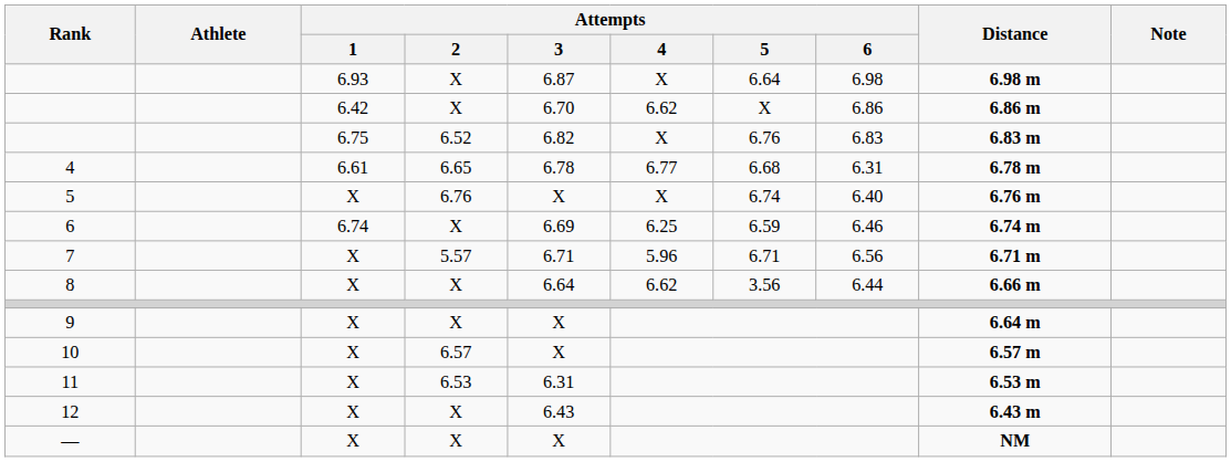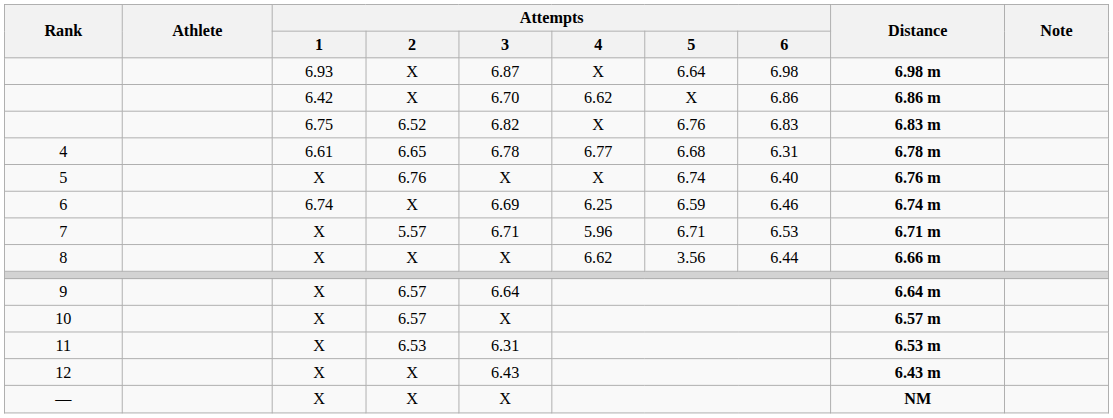 <table class="wikitable" style=" text-align:center; font-size:110%;" width="95%">
 <tr>
 <th rowspan="2">Rank</th>
 <th rowspan="2">Athlete</th>
 <th colspan="6">Attempts</th>
 <th rowspan="2">Distance</th>
 <th rowspan="2">Note</th>
 </tr>
 <tr>
 <th>1</th>
 <th>2</th>
 <th>3</th>
 <th>4</th>
 <th>5</th>
 <th>6</th>
 </tr>
 <tr>
 <td></td>
 <td align=left></td>
 <td>6.93</td>
 <td>X</td>
 <td>6.87</td>
 <td>X</td>
 <td>6.64</td>
 <td>6.98</td>
 <td><strong>6.98 m</strong></td>
 <td></td>
 </tr>
 <tr>
 <td></td>
 <td align=left></td>
 <td>6.42</td>
 <td>X</td>
 <td>6.70</td>
 <td>6.62</td>
 <td>X</td>
 <td>6.86</td>
 <td><strong>6.86 m</strong></td>
 <td></td>
 </tr>
 <tr>
 <td></td>
 <td align=left></td>
 <td>6.75</td>
 <td>6.52</td>
 <td>6.82</td>
 <td>X</td>
 <td>6.76</td>
 <td>6.83</td>
 <td><strong>6.83 m</strong></td>
 <td></td>
 </tr>
 <tr>
 <td>4</td>
 <td align=left></td>
 <td>6.61</td>
 <td>6.65</td>
 <td>6.78</td>
 <td>6.77</td>
 <td>6.68</td>
 <td>6.31</td>
 <td><strong>6.78 m</strong></td>
 <td></td>
 </tr>
 <tr>
 <td>5</td>
 <td align=left></td>
 <td>X</td>
 <td>6.76</td>
 <td>X</td>
 <td>X</td>
 <td>6.74</td>
 <td>6.40</td>
 <td><strong>6.76 m</strong></td>
 <td></td>
 </tr>
 <tr>
 <td>6</td>
 <td align=left></td>
 <td>6.74</td>
 <td>X</td>
 <td>6.69</td>
 <td>6.25</td>
 <td>6.59</td>
 <td>6.46</td>
 <td><strong>6.74 m</strong></td>
 <td></td>
 </tr>
 <tr>
 <td>7</td>
 <td align=left></td>
 <td>X</td>
 <td>5.57</td>
 <td>6.71</td>
 <td>5.96</td>
 <td>6.71</td>
-<td>6.56</td>
+<td>6.53</td>
 <td><strong>6.71 m</strong></td>
 <td></td>
 </tr>
 <tr>
 <td>8</td>
 <td align=left></td>
 <td>X</td>
 <td>X</td>
-<td>6.64</td>
+<td>X</td>
 <td>6.62</td>
 <td>3.56</td>
 <td>6.44</td>
 <td><strong>6.66 m</strong></td>
 <td></td>
 </tr>
 <tr>
 <td colspan=10 bgcolor=lightgray></td>
 </tr>
 <tr>
 <td>9</td>
 <td align=left></td>
 <td>X</td>
-<td>X</td>
-<td>X</td>
+<td>6.57</td>
+<td>6.64</td>
 <td colspan=3></td>
 <td><strong>6.64 m</strong></td>
 <td></td>
 </tr>
 <tr>
 <td>10</td>
 <td align=left></td>
 <td>X</td>
 <td>6.57</td>
 <td>X</td>
 <td colspan=3></td>
 <td><strong>6.57 m</strong></td>
 <td></td>
 </tr>
 <tr>
 <td>11</td>
 <td align=left></td>
 <td>X</td>
 <td>6.53</td>
 <td>6.31</td>
 <td colspan=3></td>
 <td><strong>6.53 m</strong></td>
 <td></td>
 </tr>
 <tr>
 <td>12</td>
 <td align=left></td>
 <td>X</td>
 <td>X</td>
 <td>6.43</td>
 <td colspan=3></td>
 <td><strong>6.43 m</strong></td>
 <td></td>
 </tr>
 <tr>
 <td>—</td>
 <td align=left></td>
 <td>X</td>
 <td>X</td>
 <td>X</td>
 <td colspan=3></td>
 <td><strong>NM </strong></td>
 <td></td>
 </tr>
 </table>
